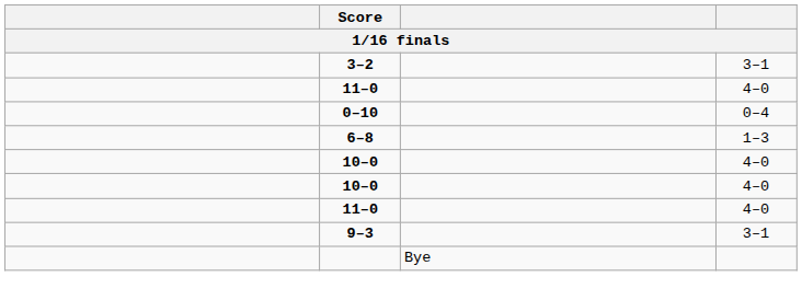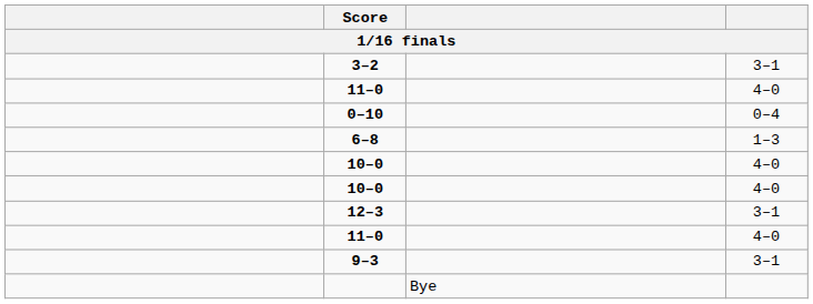 <table class="wikitable" style="text-align: left; ">
 <tr>
 <th align="right" width="270"></th>
 <th width="65">Score</th>
 <th align="left" width="270"></th>
 <th width="65"></th>
 </tr>
 <tr>
 <th colspan=4>1/16 finals</th>
 </tr>
 <tr>
 <td><strong></strong></td>
 <td align="center"><strong>3–2</strong></td>
 <td></td>
 <td align=center>3–1 <strong></strong></td>
 </tr>
 <tr>
 <td><strong></strong></td>
 <td align="center"><strong>11–0</strong></td>
 <td></td>
 <td align=center>4–0 <strong></strong></td>
 </tr>
 <tr>
 <td></td>
 <td align="center"><strong>0–10</strong></td>
 <td><strong></strong></td>
 <td align=center>0–4 <strong></strong></td>
 </tr>
 <tr>
 <td></td>
 <td align="center"><strong>6–8</strong></td>
 <td><strong></strong></td>
 <td align=center>1–3 <strong></strong></td>
 </tr>
 <tr>
 <td><strong></strong></td>
 <td align="center"><strong>10–0</strong></td>
 <td></td>
 <td align=center>4–0 <strong></strong></td>
 </tr>
 <tr>
 <td><strong></strong></td>
 <td align="center"><strong>10–0</strong></td>
 <td></td>
 <td align=center>4–0 <strong></strong></td>
 </tr>
 <tr>
 <td><strong></strong></td>
+<td align="center"><strong>12–3</strong></td>
+<td></td>
+<td align=center>3–1 <strong></strong></td>
+</tr>
+<tr>
+<td><strong></strong></td>
 <td align="center"><strong>11–0</strong></td>
 <td></td>
 <td align=center>4–0 <strong></strong></td>
 </tr>
 <tr>
 <td><strong></strong></td>
 <td align="center"><strong>9–3</strong></td>
 <td></td>
 <td align=center>3–1 <strong></strong></td>
 </tr>
 <tr>
 <td><strong></strong></td>
 <td></td>
 <td>Bye</td>
 <td></td>
 </tr>
 </table>
